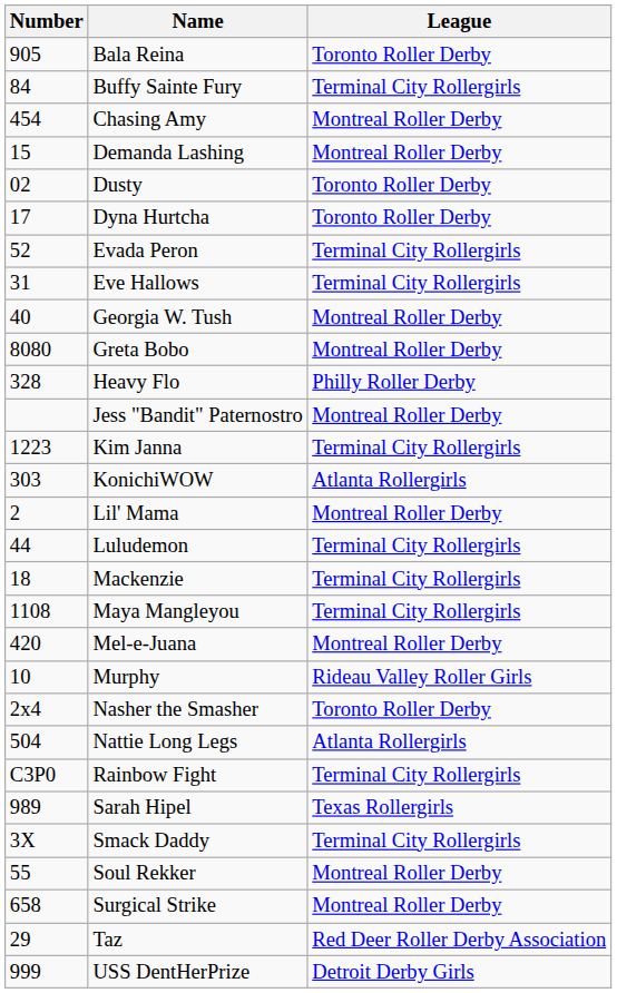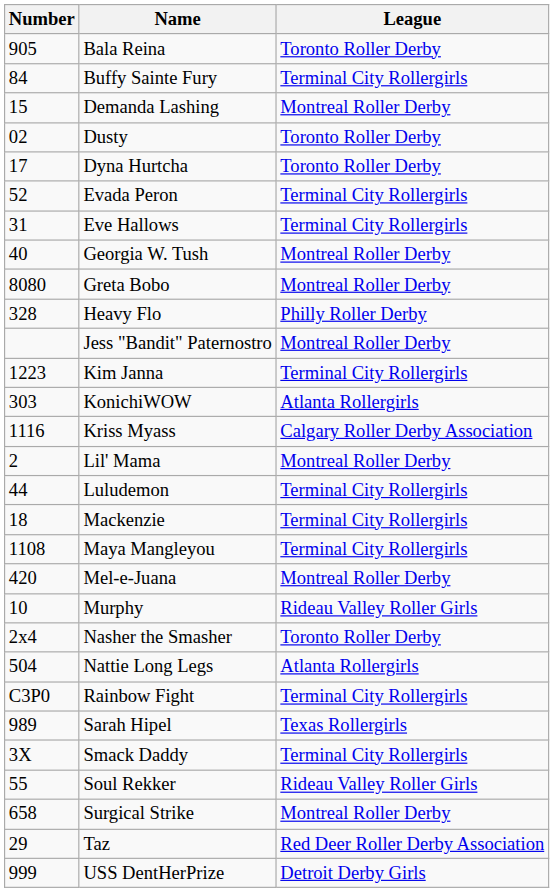 <table class="wikitable sortable">
 <tr>
 <th>Number</th>
 <th>Name</th>
 <th>League</th>
 </tr>
 <tr>
 <td>905</td>
 <td>Bala Reina</td>
 <td><a href='#'>Toronto Roller Derby</a></td>
 </tr>
 <tr>
 <td>84</td>
 <td>Buffy Sainte Fury</td>
 <td><a href='#'>Terminal City Rollergirls</a></td>
-</tr>
-<tr>
-<td>454</td>
-<td>Chasing Amy</td>
-<td><a href='#'>Montreal Roller Derby</a></td>
 </tr>
 <tr>
 <td>15</td>
 <td>Demanda Lashing</td>
 <td><a href='#'>Montreal Roller Derby</a></td>
 </tr>
 <tr>
 <td>02</td>
 <td>Dusty</td>
 <td><a href='#'>Toronto Roller Derby</a></td>
 </tr>
 <tr>
 <td>17</td>
 <td>Dyna Hurtcha</td>
 <td><a href='#'>Toronto Roller Derby</a></td>
 </tr>
 <tr>
 <td>52</td>
 <td>Evada Peron</td>
 <td><a href='#'>Terminal City Rollergirls</a></td>
 </tr>
 <tr>
 <td>31</td>
 <td>Eve Hallows</td>
 <td><a href='#'>Terminal City Rollergirls</a></td>
 </tr>
 <tr>
 <td>40</td>
 <td>Georgia W. Tush</td>
 <td><a href='#'>Montreal Roller Derby</a></td>
 </tr>
 <tr>
 <td>8080</td>
 <td>Greta Bobo</td>
 <td><a href='#'>Montreal Roller Derby</a></td>
 </tr>
 <tr>
 <td>328</td>
 <td>Heavy Flo</td>
 <td><a href='#'>Philly Roller Derby</a></td>
 </tr>
 <tr>
 <td></td>
 <td>Jess "Bandit" Paternostro</td>
 <td><a href='#'>Montreal Roller Derby</a></td>
 </tr>
 <tr>
 <td>1223</td>
 <td>Kim Janna</td>
 <td><a href='#'>Terminal City Rollergirls</a></td>
 </tr>
 <tr>
 <td>303</td>
 <td>KonichiWOW</td>
 <td><a href='#'>Atlanta Rollergirls</a></td>
+</tr>
+<tr>
+<td>1116</td>
+<td>Kriss Myass</td>
+<td><a href='#'>Calgary Roller Derby Association</a></td>
 </tr>
 <tr>
 <td>2</td>
 <td>Lil' Mama</td>
 <td><a href='#'>Montreal Roller Derby</a></td>
 </tr>
 <tr>
 <td>44</td>
 <td>Luludemon</td>
 <td><a href='#'>Terminal City Rollergirls</a></td>
 </tr>
 <tr>
 <td>18</td>
 <td>Mackenzie</td>
 <td><a href='#'>Terminal City Rollergirls</a></td>
 </tr>
 <tr>
 <td>1108</td>
 <td>Maya Mangleyou</td>
 <td><a href='#'>Terminal City Rollergirls</a></td>
 </tr>
 <tr>
 <td>420</td>
 <td>Mel-e-Juana</td>
 <td><a href='#'>Montreal Roller Derby</a></td>
 </tr>
 <tr>
 <td>10</td>
 <td>Murphy</td>
 <td><a href='#'>Rideau Valley Roller Girls</a></td>
 </tr>
 <tr>
 <td>2x4</td>
 <td>Nasher the Smasher</td>
 <td><a href='#'>Toronto Roller Derby</a></td>
 </tr>
 <tr>
 <td>504</td>
 <td>Nattie Long Legs</td>
 <td><a href='#'>Atlanta Rollergirls</a></td>
 </tr>
 <tr>
 <td>C3P0</td>
 <td>Rainbow Fight</td>
 <td><a href='#'>Terminal City Rollergirls</a></td>
 </tr>
 <tr>
 <td>989</td>
 <td>Sarah Hipel</td>
 <td><a href='#'>Texas Rollergirls</a></td>
 </tr>
 <tr>
 <td>3X</td>
 <td>Smack Daddy</td>
 <td><a href='#'>Terminal City Rollergirls</a></td>
 </tr>
 <tr>
 <td>55</td>
 <td>Soul Rekker</td>
-<td><a href='#'>Montreal Roller Derby</a></td>
+<td><a href='#'>Rideau Valley Roller Girls</a></td>
 </tr>
 <tr>
 <td>658</td>
 <td>Surgical Strike</td>
 <td><a href='#'>Montreal Roller Derby</a></td>
 </tr>
 <tr>
 <td>29</td>
 <td>Taz</td>
 <td><a href='#'>Red Deer Roller Derby Association</a></td>
 </tr>
 <tr>
 <td>999</td>
 <td>USS DentHerPrize</td>
 <td><a href='#'>Detroit Derby Girls</a></td>
 </tr>
 </table>
